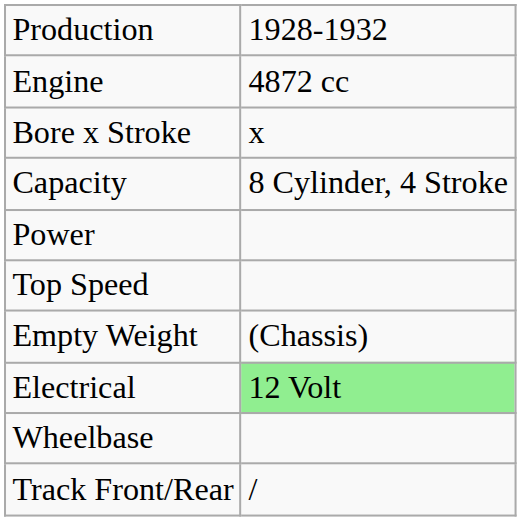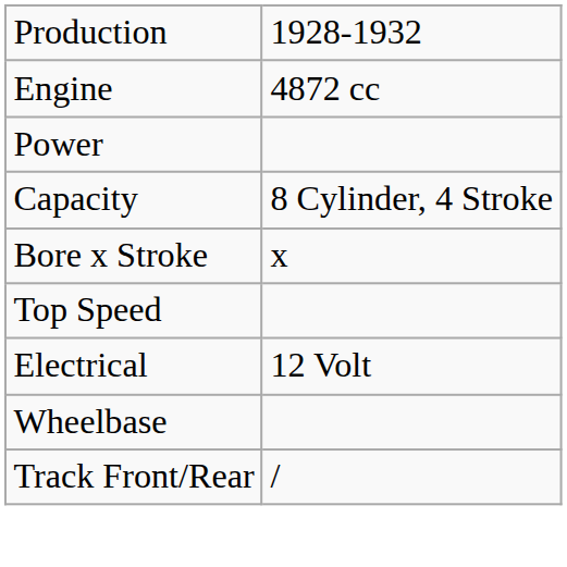 <table class="wikitable">
 <tr>
 <td>Production</td>
 <td>1928-1932</td>
 </tr>
 <tr>
 <td>Engine</td>
 <td>4872 cc</td>
 </tr>
 <tr>
-<td>Bore x Stroke</td>
-<td> x </td>
+<td>Power</td>
+<td></td>
 </tr>
 <tr>
 <td>Capacity</td>
 <td>8 Cylinder, 4 Stroke</td>
 </tr>
 <tr>
-<td>Power</td>
-<td></td>
+<td>Bore x Stroke</td>
+<td> x </td>
 </tr>
 <tr>
 <td>Top Speed</td>
 <td></td>
 </tr>
 <tr>
-<td>Empty Weight</td>
-<td> (Chassis)</td>
-</tr>
-<tr>
 <td>Electrical</td>
-<td style="background: lightgreen;">12 Volt</td>
+<td>12 Volt</td>
 </tr>
 <tr>
 <td>Wheelbase</td>
 <td></td>
 </tr>
 <tr>
 <td>Track Front/Rear</td>
 <td>/</td>
 </tr>
 </table>
